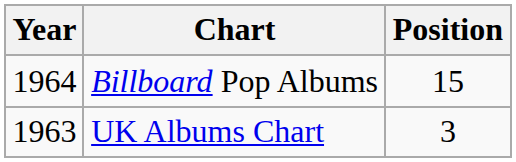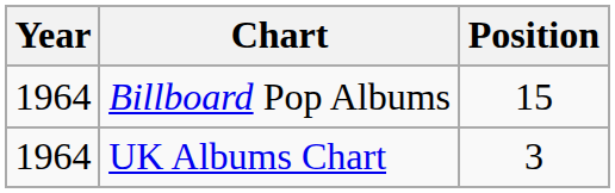 <table class="wikitable">
 <tr>
 <th>Year</th>
 <th>Chart</th>
 <th>Position</th>
 </tr>
 <tr>
 <td>1964</td>
 <td><em><a href='#'>Billboard</a></em> Pop Albums</td>
 <td align="center">15</td>
 </tr>
 <tr>
-<td>1963</td>
+<td>1964</td>
 <td><a href='#'>UK Albums Chart</a></td>
 <td align="center">3</td>
 </tr>
 </table>
